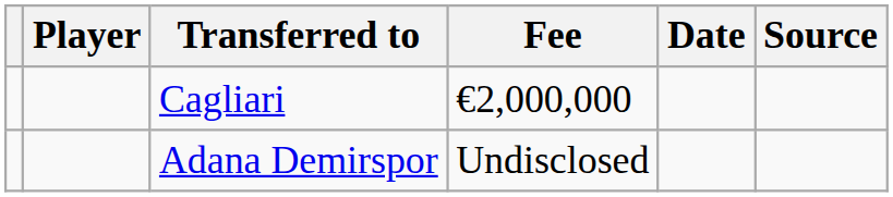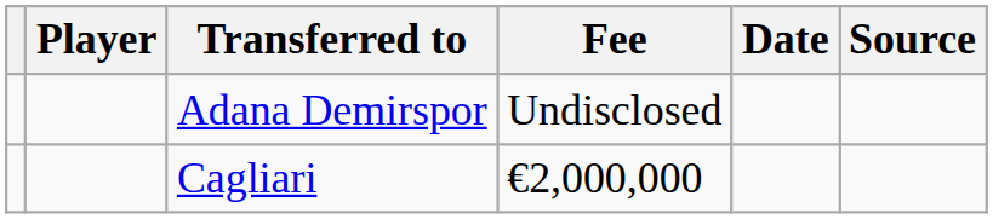 <table class="wikitable plainrowheaders sortable">
 <tr>
 <th></th>
 <th scope="col">Player</th>
 <th>Transferred to</th>
 <th style="width: 65px;">Fee</th>
 <th scope="col">Date</th>
 <th scope="col">Source</th>
 </tr>
 <tr>
 <td align="center"></td>
 <td></td>
-<td> <a href='#'>Cagliari</a></td>
-<td>€2,000,000</td>
+<td> <a href='#'>Adana Demirspor</a></td>
+<td>Undisclosed</td>
 <td></td>
 <td></td>
 </tr>
 <tr>
 <td align="center"></td>
 <td></td>
-<td> <a href='#'>Adana Demirspor</a></td>
-<td>Undisclosed</td>
+<td> <a href='#'>Cagliari</a></td>
+<td>€2,000,000</td>
 <td></td>
 <td></td>
 </tr>
 </table>
